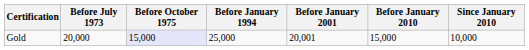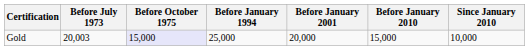 <table class="wikitable">
 <tr>
 <th>Certification</th>
 <th>Before July 1973</th>
 <th>Before October 1975</th>
 <th>Before January 1994</th>
 <th>Before January 2001</th>
 <th>Before January 2010</th>
 <th>Since January 2010</th>
 </tr>
 <tr>
 <td>Gold</td>
-<td>20,000</td>
+<td>20,003</td>
 <td style="background: lavender;">15,000</td>
 <td>25,000</td>
-<td>20,001</td>
+<td>20,000</td>
 <td>15,000</td>
 <td>10,000</td>
 </tr>
 </table>
